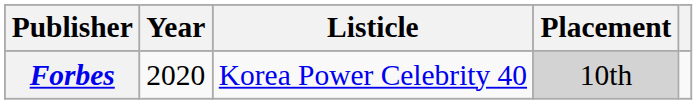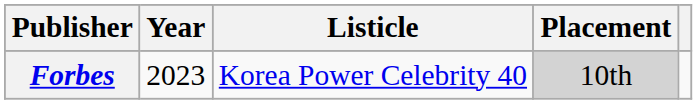 <table class="wikitable plainrowheaders sortable" style="margin-right: 0;">
 <tr>
 <th scope="col">Publisher</th>
 <th scope="col">Year</th>
 <th scope="col">Listicle</th>
 <th scope="col">Placement</th>
 <th scope="col" class="unsortable"></th>
 </tr>
 <tr>
 <th scope="row"><em><a href='#'>Forbes</a></em></th>
-<td>2020</td>
+<td>2023</td>
 <td><a href='#'>Korea Power Celebrity 40</a></td>
 <td style="background: lightgrey; text-align:center;">10th</td>
 <td style="text-align:center;"></td>
 </tr>
 </table>
